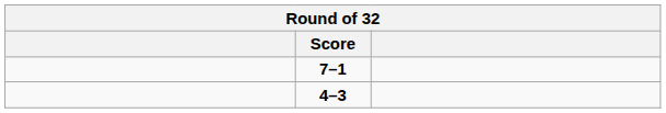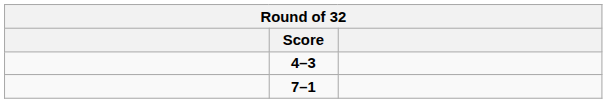 <table class="wikitable" style="text-align: center; font-size:90% ">
 <tr>
 <th colspan=3>Round of 32</th>
 </tr>
 <tr>
 <th align="right" width="250"></th>
 <th width="60">Score</th>
 <th align="left" width="250"></th>
 </tr>
 <tr>
 <td align=left><strong></strong></td>
-<td align=center><strong>7–1</strong></td>
+<td align=center><strong>4–3</strong></td>
 <td align=left></td>
 </tr>
 <tr>
 <td align=left><strong></strong></td>
-<td align=center><strong>4–3</strong></td>
+<td align=center><strong>7–1</strong></td>
 <td align=left></td>
 </tr>
 </table>
